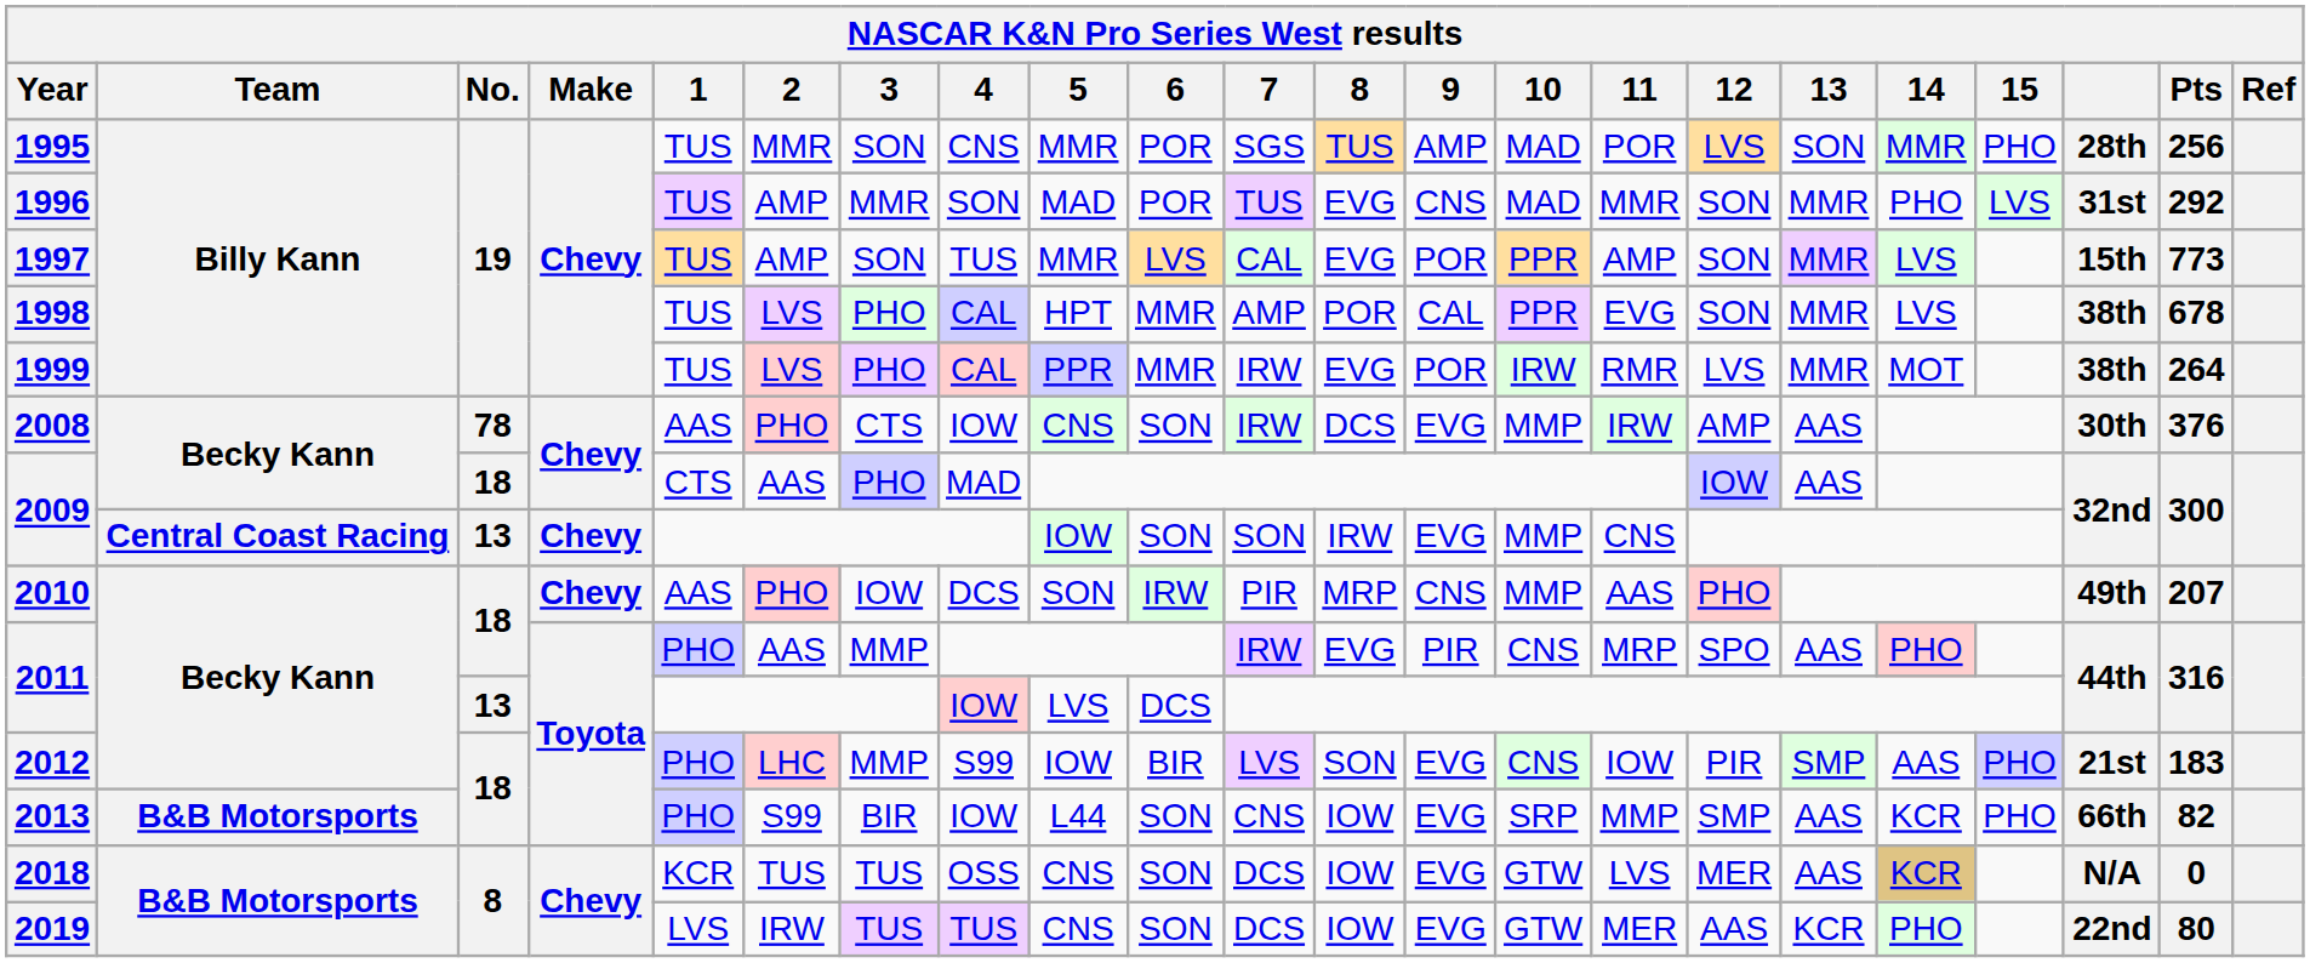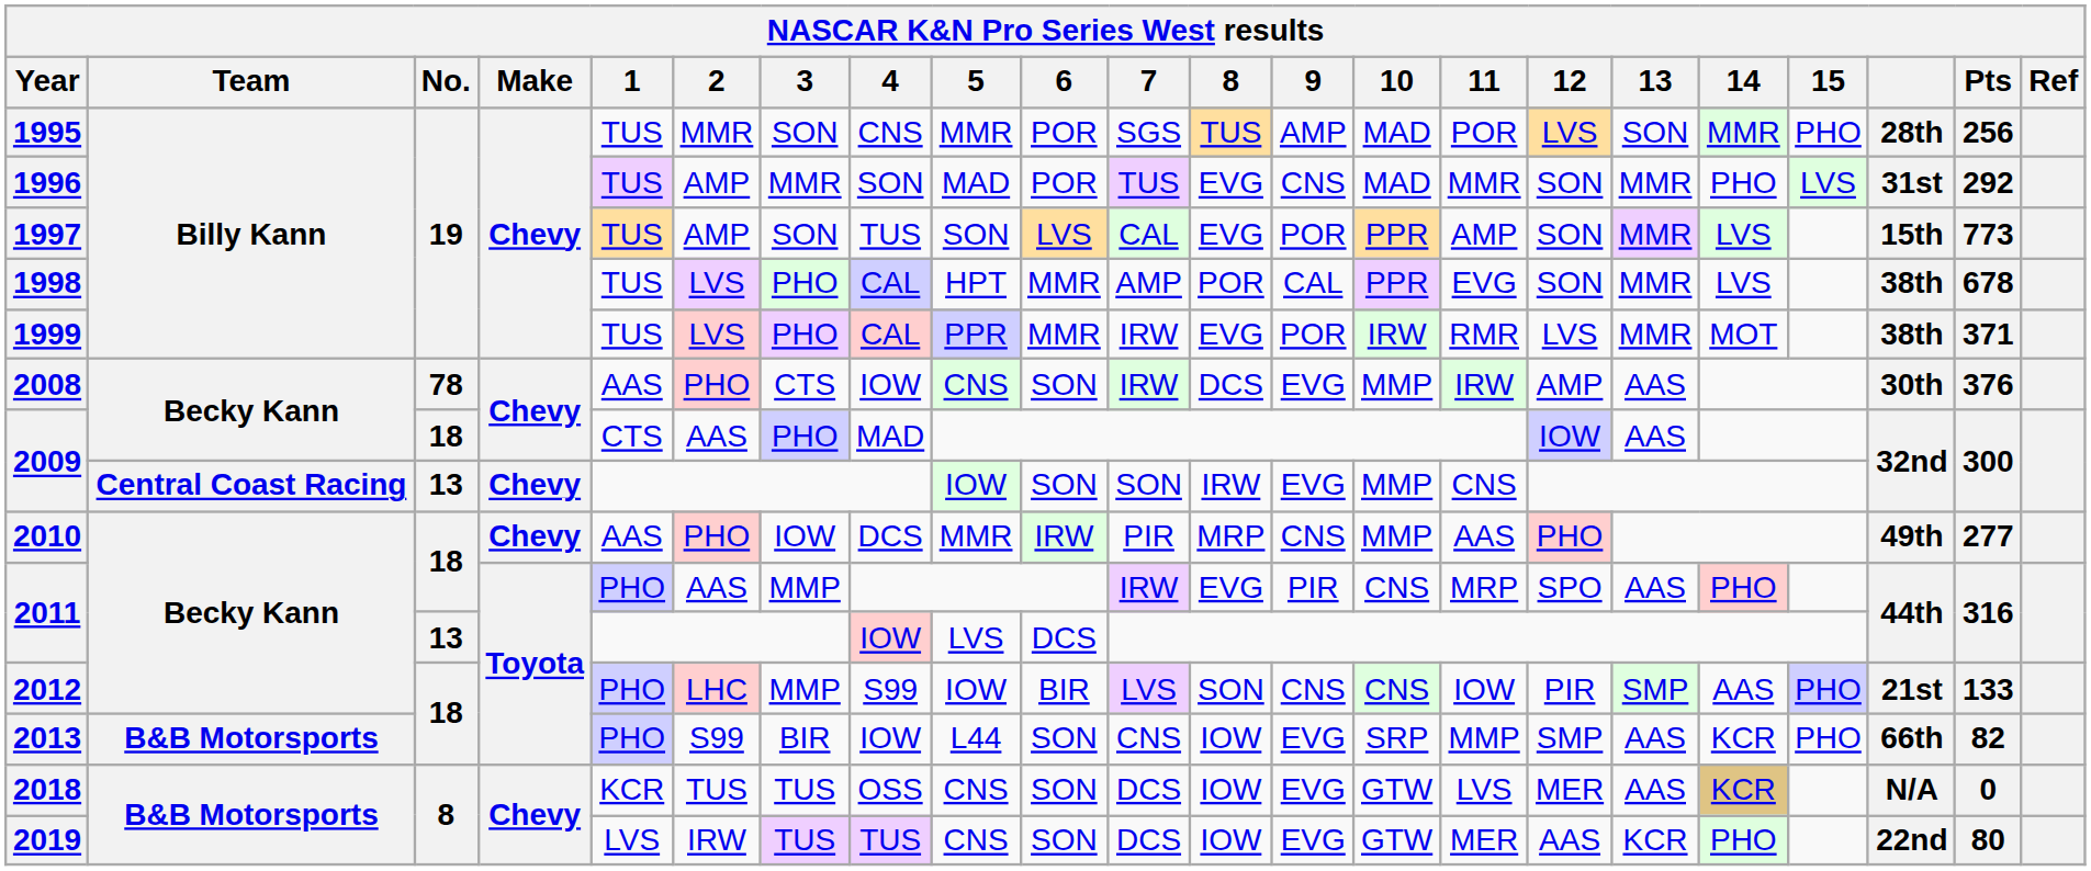 <table class="wikitable" style="text-align:center; font-size:75%">
 <tr>
 <th colspan=23><a href='#'>NASCAR K&N Pro Series West</a> results</th>
 </tr>
 <tr>
 <th>Year</th>
 <th>Team</th>
 <th>No.</th>
 <th>Make</th>
 <th>1</th>
 <th>2</th>
 <th>3</th>
 <th>4</th>
 <th>5</th>
 <th>6</th>
 <th>7</th>
 <th>8</th>
 <th>9</th>
 <th>10</th>
 <th>11</th>
 <th>12</th>
 <th>13</th>
 <th>14</th>
 <th>15</th>
 <th></th>
 <th>Pts</th>
 <th>Ref</th>
 </tr>
 <tr>
 <th><a href='#'>1995</a></th>
 <th rowspan=5>Billy Kann</th>
 <th rowspan=5>19</th>
 <th rowspan=5><a href='#'>Chevy</a></th>
 <td><a href='#'>TUS</a></td>
 <td><a href='#'>MMR</a></td>
 <td><a href='#'>SON</a></td>
 <td><a href='#'>CNS</a></td>
 <td><a href='#'>MMR</a></td>
 <td><a href='#'>POR</a></td>
 <td><a href='#'>SGS</a></td>
 <td style="background:#FFDF9F;"><a href='#'>TUS</a><br></td>
 <td><a href='#'>AMP</a></td>
 <td><a href='#'>MAD</a></td>
 <td><a href='#'>POR</a></td>
 <td style="background:#FFDF9F;"><a href='#'>LVS</a><br></td>
 <td><a href='#'>SON</a></td>
 <td style="background:#DFFFDF;"><a href='#'>MMR</a><br></td>
 <td><a href='#'>PHO</a></td>
 <th>28th</th>
 <th>256</th>
 <th></th>
 </tr>
 <tr>
 <th><a href='#'>1996</a></th>
 <td style="background:#EFCFFF;"><a href='#'>TUS</a><br></td>
 <td><a href='#'>AMP</a></td>
 <td><a href='#'>MMR</a></td>
 <td><a href='#'>SON</a></td>
 <td><a href='#'>MAD</a></td>
 <td><a href='#'>POR</a></td>
 <td style="background:#EFCFFF;"><a href='#'>TUS</a><br></td>
 <td><a href='#'>EVG</a></td>
 <td><a href='#'>CNS</a></td>
 <td><a href='#'>MAD</a></td>
 <td><a href='#'>MMR</a></td>
 <td><a href='#'>SON</a></td>
 <td><a href='#'>MMR</a></td>
 <td><a href='#'>PHO</a></td>
 <td style="background:#DFFFDF;"><a href='#'>LVS</a><br></td>
 <th>31st</th>
 <th>292</th>
 <th></th>
 </tr>
 <tr>
 <th><a href='#'>1997</a></th>
 <td style="background:#FFDF9F;"><a href='#'>TUS</a><br></td>
 <td><a href='#'>AMP</a></td>
 <td><a href='#'>SON</a></td>
 <td><a href='#'>TUS</a></td>
-<td><a href='#'>MMR</a></td>
+<td><a href='#'>SON</a></td>
 <td style="background:#FFDF9F;"><a href='#'>LVS</a><br></td>
 <td style="background:#DFFFDF;"><a href='#'>CAL</a><br></td>
 <td><a href='#'>EVG</a></td>
 <td><a href='#'>POR</a></td>
 <td style="background:#FFDF9F;"><a href='#'>PPR</a><br></td>
 <td><a href='#'>AMP</a></td>
 <td><a href='#'>SON</a></td>
 <td style="background:#EFCFFF;"><a href='#'>MMR</a><br></td>
 <td style="background:#DFFFDF;"><a href='#'>LVS</a><br></td>
 <td></td>
 <th>15th</th>
 <th>773</th>
 <th></th>
 </tr>
 <tr>
 <th><a href='#'>1998</a></th>
 <td><a href='#'>TUS</a></td>
 <td style="background:#EFCFFF;"><a href='#'>LVS</a><br></td>
 <td style="background:#DFFFDF;"><a href='#'>PHO</a><br></td>
 <td style="background:#CFCFFF;"><a href='#'>CAL</a><br></td>
 <td><a href='#'>HPT</a></td>
 <td><a href='#'>MMR</a></td>
 <td><a href='#'>AMP</a></td>
 <td><a href='#'>POR</a></td>
 <td><a href='#'>CAL</a></td>
 <td style="background:#EFCFFF;"><a href='#'>PPR</a><br></td>
 <td><a href='#'>EVG</a></td>
 <td><a href='#'>SON</a></td>
 <td><a href='#'>MMR</a></td>
 <td><a href='#'>LVS</a></td>
 <td></td>
 <th>38th</th>
 <th>678</th>
 <th></th>
 </tr>
 <tr>
 <th><a href='#'>1999</a></th>
 <td><a href='#'>TUS</a></td>
 <td style="background:#FFCFCF;"><a href='#'>LVS</a><br></td>
 <td style="background:#EFCFFF;"><a href='#'>PHO</a><br></td>
 <td style="background:#FFCFCF;"><a href='#'>CAL</a><br></td>
 <td style="background:#CFCFFF;"><a href='#'>PPR</a><br></td>
 <td><a href='#'>MMR</a></td>
 <td><a href='#'>IRW</a></td>
 <td><a href='#'>EVG</a></td>
 <td><a href='#'>POR</a></td>
 <td style="background:#DFFFDF;"><a href='#'>IRW</a><br></td>
 <td><a href='#'>RMR</a></td>
 <td><a href='#'>LVS</a></td>
 <td><a href='#'>MMR</a></td>
 <td><a href='#'>MOT</a></td>
 <td></td>
 <th>38th</th>
-<th>264</th>
+<th>371</th>
 <th></th>
 </tr>
 <tr>
 <th><a href='#'>2008</a></th>
 <th rowspan=2>Becky Kann</th>
 <th>78</th>
 <th rowspan=2><a href='#'>Chevy</a></th>
 <td><a href='#'>AAS</a></td>
 <td style="background:#FFCFCF;"><a href='#'>PHO</a><br></td>
 <td><a href='#'>CTS</a></td>
 <td><a href='#'>IOW</a></td>
 <td style="background:#DFFFDF;"><a href='#'>CNS</a><br></td>
 <td><a href='#'>SON</a></td>
 <td style="background:#DFFFDF;"><a href='#'>IRW</a><br></td>
 <td><a href='#'>DCS</a></td>
 <td><a href='#'>EVG</a></td>
 <td><a href='#'>MMP</a></td>
 <td style="background:#DFFFDF;"><a href='#'>IRW</a><br></td>
 <td><a href='#'>AMP</a></td>
 <td><a href='#'>AAS</a></td>
 <td colspan=2></td>
 <th>30th</th>
 <th>376</th>
 <th></th>
 </tr>
 <tr>
 <th rowspan=2><a href='#'>2009</a></th>
 <th>18</th>
 <td><a href='#'>CTS</a></td>
 <td><a href='#'>AAS</a></td>
 <td style="background:#CFCFFF;"><a href='#'>PHO</a><br></td>
 <td><a href='#'>MAD</a></td>
 <td colspan=7></td>
 <td style="background:#CFCFFF;"><a href='#'>IOW</a><br></td>
 <td><a href='#'>AAS</a></td>
 <td colspan=2></td>
 <th rowspan=2>32nd</th>
 <th rowspan=2>300</th>
 <th rowspan=2></th>
 </tr>
 <tr>
 <th><a href='#'>Central Coast Racing</a></th>
 <th>13</th>
 <th><a href='#'>Chevy</a></th>
 <td colspan=4></td>
 <td style="background:#DFFFDF;"><a href='#'>IOW</a><br></td>
 <td><a href='#'>SON</a></td>
 <td><a href='#'>SON</a></td>
 <td><a href='#'>IRW</a></td>
 <td><a href='#'>EVG</a></td>
 <td><a href='#'>MMP</a></td>
 <td><a href='#'>CNS</a></td>
 <td colspan=4></td>
 </tr>
 <tr>
 <th><a href='#'>2010</a></th>
 <th rowspan=4>Becky Kann</th>
 <th rowspan=2>18</th>
 <th><a href='#'>Chevy</a></th>
 <td><a href='#'>AAS</a></td>
 <td style="background:#FFCFCF;"><a href='#'>PHO</a><br></td>
 <td><a href='#'>IOW</a></td>
 <td><a href='#'>DCS</a></td>
-<td><a href='#'>SON</a></td>
+<td><a href='#'>MMR</a></td>
 <td style="background:#DFFFDF;"><a href='#'>IRW</a><br></td>
 <td><a href='#'>PIR</a></td>
 <td><a href='#'>MRP</a></td>
 <td><a href='#'>CNS</a></td>
 <td><a href='#'>MMP</a></td>
 <td><a href='#'>AAS</a></td>
 <td style="background:#FFCFCF;"><a href='#'>PHO</a><br></td>
 <td colspan=3></td>
 <th>49th</th>
-<th>207</th>
+<th>277</th>
 <th></th>
 </tr>
 <tr>
 <th rowspan=2><a href='#'>2011</a></th>
 <th rowspan=4><a href='#'>Toyota</a></th>
 <td style="background:#CFCFFF;"><a href='#'>PHO</a><br></td>
 <td><a href='#'>AAS</a></td>
 <td><a href='#'>MMP</a></td>
 <td colspan=3></td>
 <td style="background:#EFCFFF;"><a href='#'>IRW</a><br></td>
 <td><a href='#'>EVG</a></td>
 <td><a href='#'>PIR</a></td>
 <td><a href='#'>CNS</a></td>
 <td><a href='#'>MRP</a></td>
 <td><a href='#'>SPO</a></td>
 <td><a href='#'>AAS</a></td>
 <td style="background:#FFCFCF;"><a href='#'>PHO</a><br></td>
 <td></td>
 <th rowspan=2>44th</th>
 <th rowspan=2>316</th>
 <th rowspan=2></th>
 </tr>
 <tr>
 <th>13</th>
 <td colspan=3></td>
 <td style="background:#FFCFCF;"><a href='#'>IOW</a><br></td>
 <td><a href='#'>LVS</a></td>
 <td><a href='#'>DCS</a></td>
 <td colspan=9></td>
 </tr>
 <tr>
 <th><a href='#'>2012</a></th>
 <th rowspan=2>18</th>
 <td style="background:#CFCFFF;"><a href='#'>PHO</a><br></td>
 <td style="background:#FFCFCF;"><a href='#'>LHC</a><br></td>
 <td><a href='#'>MMP</a></td>
 <td><a href='#'>S99</a></td>
 <td><a href='#'>IOW</a></td>
 <td><a href='#'>BIR</a></td>
 <td style="background:#EFCFFF;"><a href='#'>LVS</a><br></td>
 <td><a href='#'>SON</a></td>
-<td><a href='#'>EVG</a></td>
+<td><a href='#'>CNS</a></td>
 <td style="background:#DFFFDF;"><a href='#'>CNS</a><br></td>
 <td><a href='#'>IOW</a></td>
 <td><a href='#'>PIR</a></td>
 <td style="background:#DFFFDF;"><a href='#'>SMP</a><br></td>
 <td><a href='#'>AAS</a></td>
 <td style="background:#CFCFFF;"><a href='#'>PHO</a><br></td>
 <th>21st</th>
-<th>183</th>
+<th>133</th>
 <th></th>
 </tr>
 <tr>
 <th><a href='#'>2013</a></th>
 <th><a href='#'>B&B Motorsports</a></th>
 <td style="background:#CFCFFF;"><a href='#'>PHO</a><br></td>
 <td><a href='#'>S99</a></td>
 <td><a href='#'>BIR</a></td>
 <td><a href='#'>IOW</a></td>
 <td><a href='#'>L44</a></td>
 <td><a href='#'>SON</a></td>
 <td><a href='#'>CNS</a></td>
 <td><a href='#'>IOW</a></td>
 <td><a href='#'>EVG</a></td>
 <td><a href='#'>SRP</a></td>
 <td><a href='#'>MMP</a></td>
 <td><a href='#'>SMP</a></td>
 <td><a href='#'>AAS</a></td>
 <td><a href='#'>KCR</a></td>
 <td><a href='#'>PHO</a></td>
 <th>66th</th>
 <th>82</th>
 <th></th>
 </tr>
 <tr>
 <th><a href='#'>2018</a></th>
 <th rowspan=2><a href='#'>B&B Motorsports</a></th>
 <th rowspan=2>8</th>
 <th rowspan=2><a href='#'>Chevy</a></th>
 <td><a href='#'>KCR</a></td>
 <td><a href='#'>TUS</a></td>
 <td><a href='#'>TUS</a></td>
 <td><a href='#'>OSS</a></td>
 <td><a href='#'>CNS</a></td>
 <td><a href='#'>SON</a></td>
 <td><a href='#'>DCS</a></td>
 <td><a href='#'>IOW</a></td>
 <td><a href='#'>EVG</a></td>
 <td><a href='#'>GTW</a></td>
 <td><a href='#'>LVS</a></td>
 <td><a href='#'>MER</a></td>
 <td><a href='#'>AAS</a></td>
 <td style="background:#DFC484;"><a href='#'>KCR</a><br></td>
 <td></td>
 <th>N/A</th>
 <th>0</th>
 <th></th>
 </tr>
 <tr>
 <th><a href='#'>2019</a></th>
 <td><a href='#'>LVS</a></td>
 <td><a href='#'>IRW</a></td>
 <td style="background:#EFCFFF;"><a href='#'>TUS</a><br></td>
 <td style="background:#EFCFFF;"><a href='#'>TUS</a><br></td>
 <td><a href='#'>CNS</a></td>
 <td><a href='#'>SON</a></td>
 <td><a href='#'>DCS</a></td>
 <td><a href='#'>IOW</a></td>
 <td><a href='#'>EVG</a></td>
 <td><a href='#'>GTW</a></td>
 <td><a href='#'>MER</a></td>
 <td><a href='#'>AAS</a></td>
 <td><a href='#'>KCR</a></td>
 <td style="background:#DFFFDF;"><a href='#'>PHO</a><br></td>
 <td></td>
 <th>22nd</th>
 <th>80</th>
 <th></th>
 </tr>
 </table>
